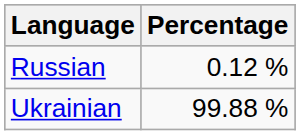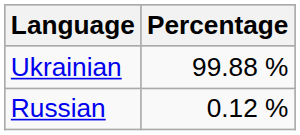 <table class="wikitable">
 <tr>
 <th>Language</th>
 <th>Percentage</th>
 </tr>
 <tr>
+<td><a href='#'>Ukrainian</a></td>
+<td align="right">99.88 %</td>
+</tr>
+<tr>
 <td><a href='#'>Russian</a></td>
 <td align="right">0.12 %</td>
 </tr>
-<tr>
-<td><a href='#'>Ukrainian</a></td>
-<td align="right">99.88 %</td>
-</tr>
 </table>
